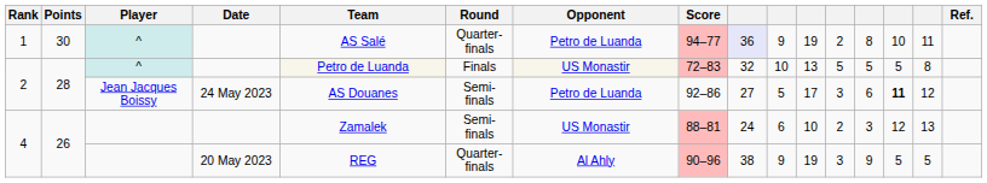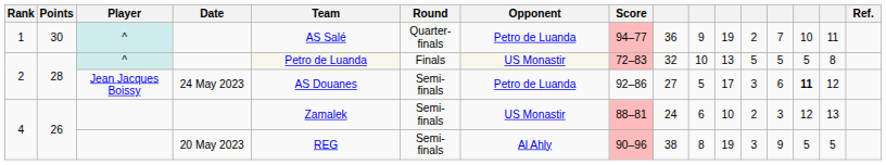 <table class="wikitable sortable" style="font-size:90%; width:90%; margin-right:0; text-align:center">
 <tr>
 <th width="2%">Rank</th>
 <th width="2%">Points</th>
 <th width="11%">Player</th>
 <th width="9%">Date</th>
 <th width="17%">Team</th>
 <th>Round</th>
 <th width="17%">Opponent</th>
 <th width="5%">Score</th>
 <th width="4%"></th>
 <th width="3%"></th>
 <th width="3%"></th>
 <th width="3%"></th>
 <th width="3%"></th>
 <th width="3%"></th>
 <th width="3%"></th>
 <th class="unsortable" width="4%">Ref.</th>
 </tr>
 <tr>
 <td>1</td>
 <td>30</td>
 <td style="background-color:#CFECEC">^</td>
 <td></td>
 <td><a href='#'>AS Salé</a></td>
 <td>Quarter-finals</td>
 <td><a href='#'>Petro de Luanda</a></td>
 <td bgcolor="#ffbbbb">94–77</td>
-<td style="background: lavender;">36</td>
+<td>36</td>
 <td>9</td>
 <td>19</td>
 <td>2</td>
-<td>8</td>
+<td>7</td>
 <td>10</td>
 <td>11</td>
 <td></td>
 </tr>
 <tr>
 <td rowspan="2">2</td>
 <td rowspan="2">28</td>
 <td style="background-color:#CFECEC">^</td>
 <td></td>
 <td bgcolor="#f8f5ea"><a href='#'>Petro de Luanda</a></td>
 <td>Finals</td>
 <td bgcolor="#f8f5ea"><a href='#'>US Monastir</a></td>
 <td bgcolor="#ffbbbb">72–83</td>
 <td>32</td>
 <td>10</td>
 <td>13</td>
 <td>5</td>
 <td>5</td>
 <td>5</td>
 <td>8</td>
 <td></td>
 </tr>
 <tr>
 <td><a href='#'>Jean Jacques Boissy</a></td>
 <td>24 May 2023</td>
 <td><a href='#'>AS Douanes</a></td>
 <td>Semi-finals</td>
 <td><a href='#'>Petro de Luanda</a></td>
 <td>92–86</td>
 <td>27</td>
 <td>5</td>
 <td>17</td>
 <td>3</td>
 <td>6</td>
 <td><strong>11</strong></td>
 <td>12</td>
 <td></td>
 </tr>
 <tr>
 <td rowspan="2">4</td>
 <td rowspan="2">26</td>
 <td></td>
 <td></td>
 <td><a href='#'>Zamalek</a></td>
 <td>Semi-finals</td>
 <td><a href='#'>US Monastir</a></td>
 <td bgcolor="#ffbbbb">88–81</td>
 <td>24</td>
 <td>6</td>
 <td>10</td>
 <td>2</td>
 <td>3</td>
 <td>12</td>
 <td>13</td>
 <td></td>
 </tr>
 <tr>
 <td></td>
 <td>20 May 2023</td>
 <td><a href='#'>REG</a></td>
-<td>Quarter-finals</td>
+<td>Semi-finals</td>
 <td><a href='#'>Al Ahly</a></td>
 <td bgcolor="#ffbbbb">90–96</td>
 <td>38</td>
-<td>9</td>
+<td>8</td>
 <td>19</td>
 <td>3</td>
 <td>9</td>
 <td>5</td>
 <td>5</td>
 <td></td>
 </tr>
 </table>
